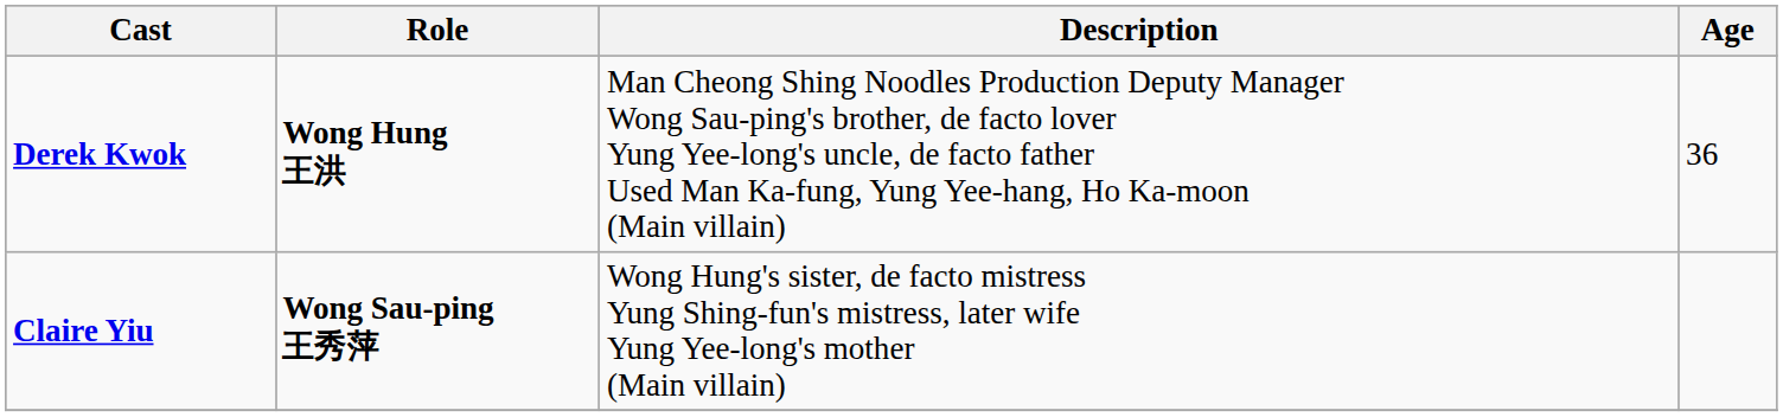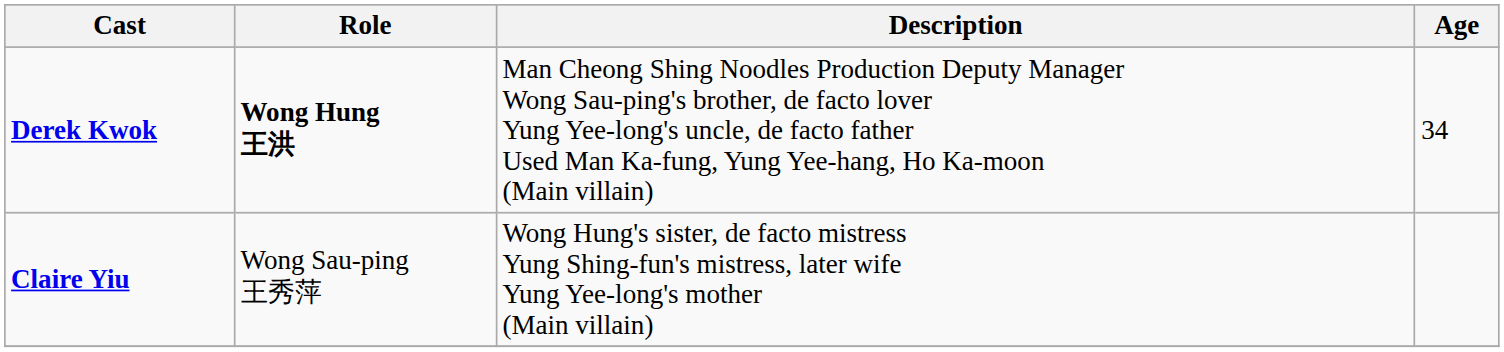 <table class="wikitable" width="70%">
 <tr>
 <th>Cast</th>
 <th>Role</th>
 <th>Description</th>
 <th>Age</th>
 </tr>
 <tr>
 <td><strong><a href='#'>Derek Kwok</a></strong></td>
 <td><strong>Wong Hung<br>王洪</strong></td>
 <td>Man Cheong Shing Noodles Production Deputy Manager<br>Wong Sau-ping's brother, de facto lover<br>Yung Yee-long's uncle, de facto father<br>Used Man Ka-fung, Yung Yee-hang, Ho Ka-moon<br>(Main villain)</td>
-<td>36</td>
+<td>34</td>
 </tr>
 <tr>
 <td><strong><a href='#'>Claire Yiu</a></strong></td>
-<td><strong>Wong Sau-ping<br>王秀萍</strong></td>
+<td>Wong Sau-ping<br>王秀萍</td>
 <td>Wong Hung's sister, de facto mistress<br>Yung Shing-fun's mistress, later wife<br>Yung Yee-long's mother<br>(Main villain)</td>
 <td></td>
 </tr>
 <tr>
 </tr>
 </table>
